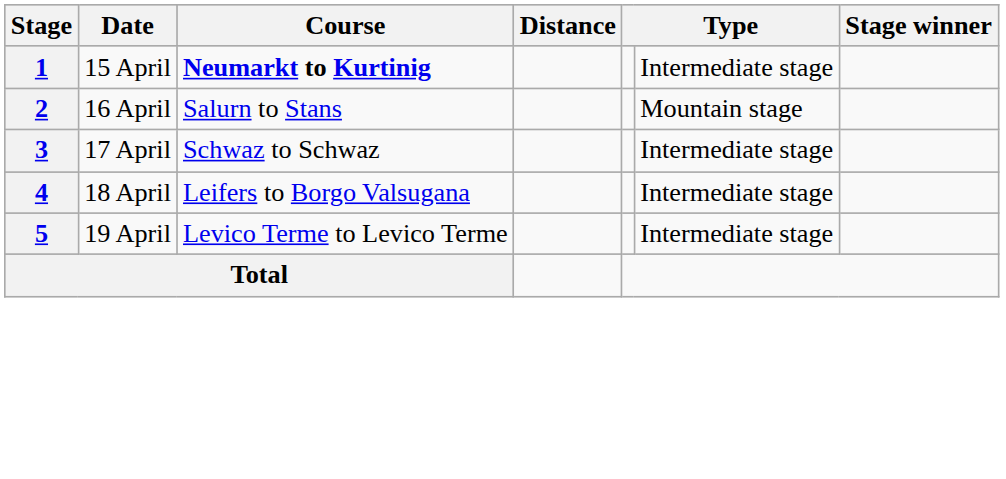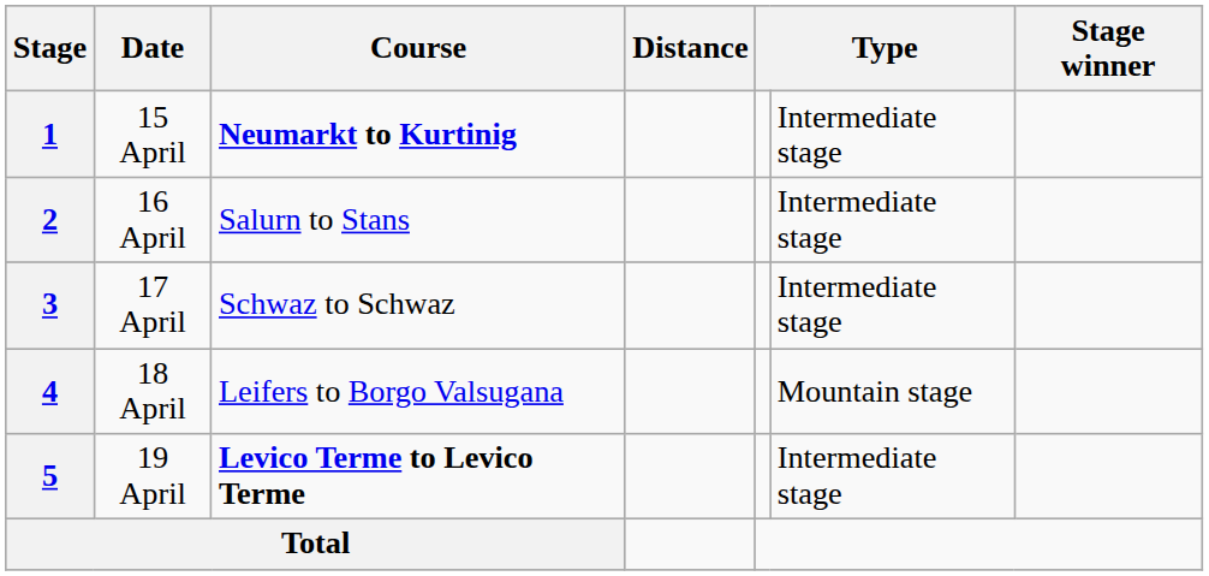 <table class="wikitable">
 <tr>
 <th scope="col">Stage</th>
 <th scope="col">Date</th>
 <th scope="col">Course</th>
 <th scope="col">Distance</th>
 <th scope="col" colspan="2">Type</th>
 <th scope="col">Stage winner</th>
 </tr>
 <tr>
 <th scope="row"><a href='#'>1</a></th>
 <td style="text-align:center;">15 April</td>
 <td><strong><a href='#'>Neumarkt</a>  to <a href='#'>Kurtinig</a> </strong></td>
 <td style="text-align:center;"></td>
 <td></td>
 <td>Intermediate stage</td>
 <td></td>
 </tr>
 <tr>
 <th scope="row"><a href='#'>2</a></th>
 <td style="text-align:center;">16 April</td>
 <td><a href='#'>Salurn</a>  to <a href='#'>Stans</a> </td>
 <td style="text-align:center;"></td>
 <td></td>
-<td>Mountain stage</td>
+<td>Intermediate stage</td>
 <td></td>
 </tr>
 <tr>
 <th scope="row"><a href='#'>3</a></th>
 <td style="text-align:center;">17 April</td>
 <td><a href='#'>Schwaz</a>  to Schwaz </td>
 <td style="text-align:center;"></td>
 <td></td>
 <td>Intermediate stage</td>
 <td></td>
 </tr>
 <tr>
 <th scope="row"><a href='#'>4</a></th>
 <td style="text-align:center;">18 April</td>
 <td><a href='#'>Leifers</a>  to <a href='#'>Borgo Valsugana</a> </td>
 <td style="text-align:center;"></td>
 <td></td>
-<td>Intermediate stage</td>
+<td>Mountain stage</td>
 <td></td>
 </tr>
 <tr>
 <th scope="row"><a href='#'>5</a></th>
 <td style="text-align:center;">19 April</td>
-<td><a href='#'>Levico Terme</a>  to Levico Terme </td>
+<td><strong><a href='#'>Levico Terme</a>  to Levico Terme </strong></td>
 <td style="text-align:center;"></td>
 <td></td>
 <td>Intermediate stage</td>
 <td></td>
 </tr>
 <tr>
 <th colspan="3">Total</th>
 <td style="text-align:center;"></td>
 </tr>
 </table>
